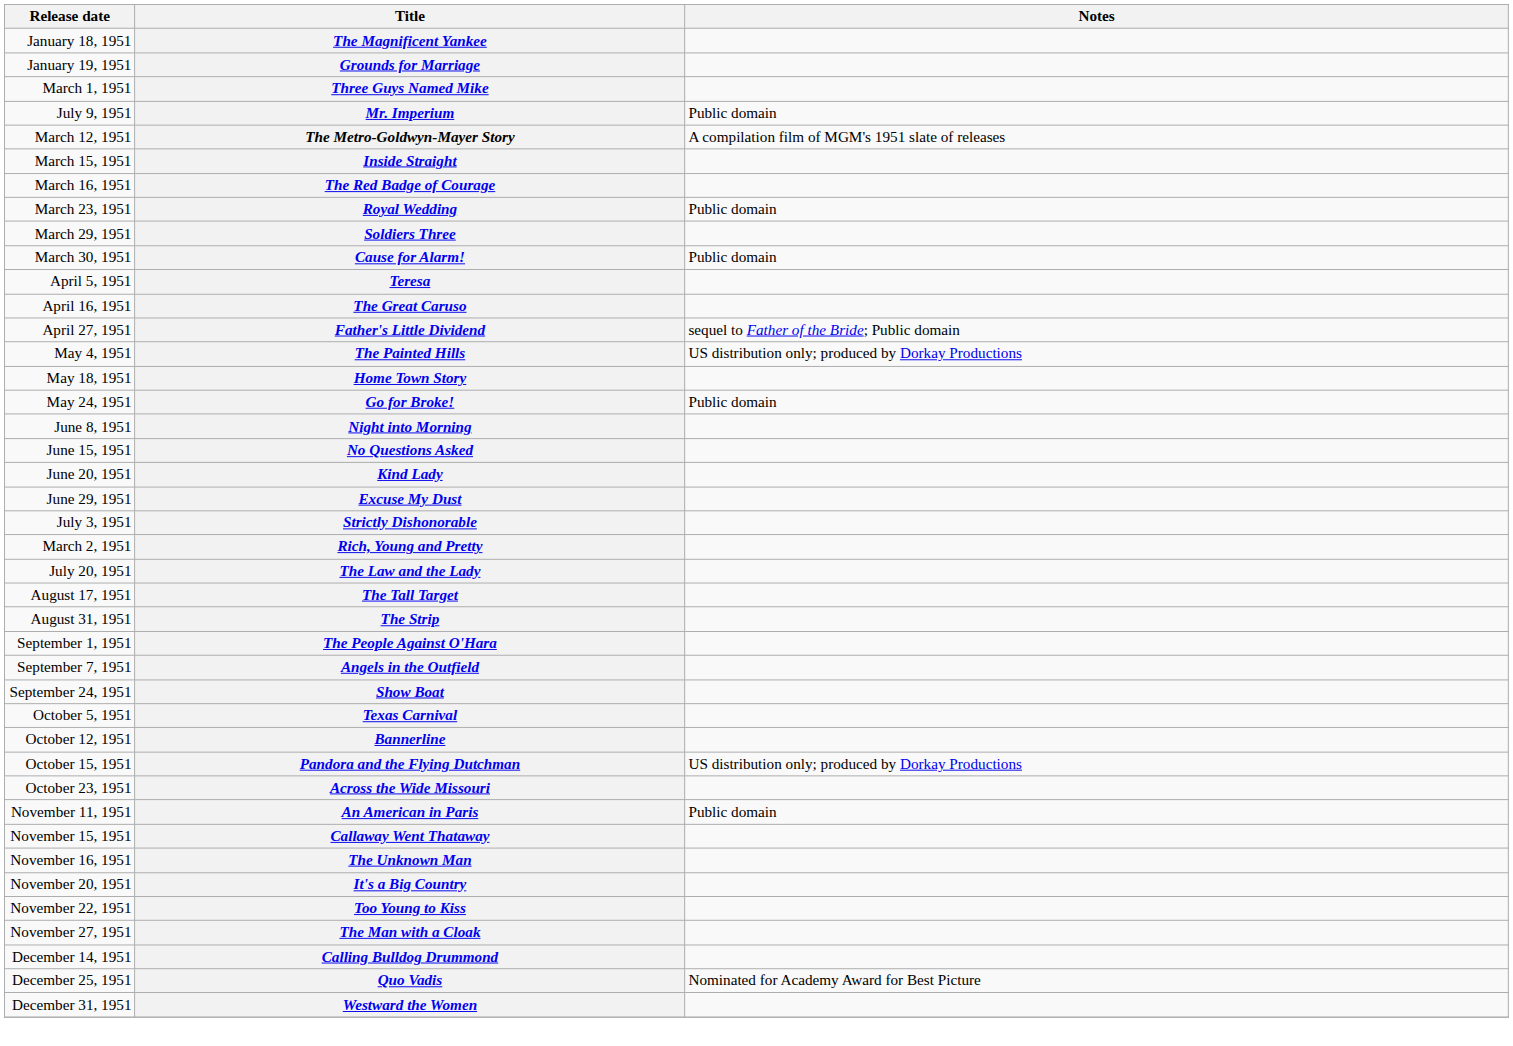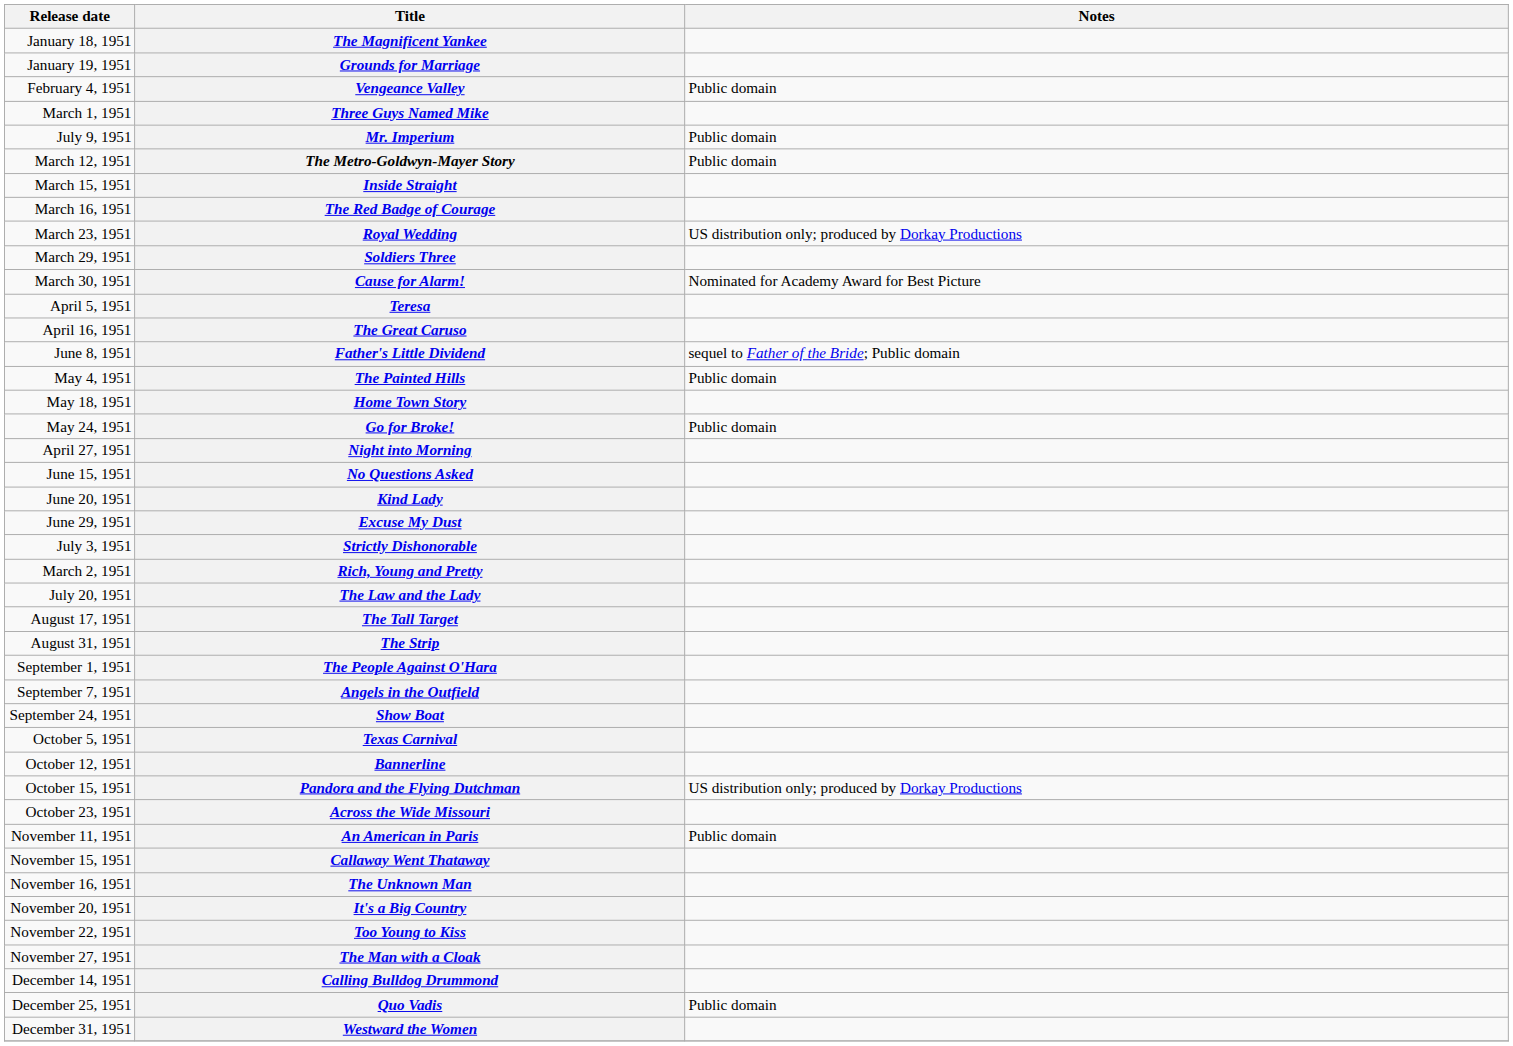 <table class="wikitable sortable" style="width:100%;">
 <tr>
 <th scope="col" style="width:130px;">Release date</th>
 <th>Title</th>
 <th>Notes</th>
 </tr>
 <tr>
 <td style="text-align:right;">January 18, 1951</td>
 <th scope="row"><em><a href='#'>The Magnificent Yankee</a></em></th>
 <td></td>
 </tr>
 <tr>
 <td style="text-align:right;">January 19, 1951</td>
 <th scope="row"><em><a href='#'>Grounds for Marriage</a></em></th>
 <td></td>
 </tr>
 <tr>
+<td style="text-align:right;">February 4, 1951</td>
+<th scope="row"><em><a href='#'>Vengeance Valley</a></em></th>
+<td>Public domain</td>
+</tr>
+<tr>
 <td style="text-align:right;">March 1, 1951</td>
 <th scope="row"><em><a href='#'>Three Guys Named Mike</a></em></th>
 <td></td>
 </tr>
 <tr>
 <td style="text-align:right;">July 9, 1951</td>
 <th scope="row"><em><a href='#'>Mr. Imperium</a></em></th>
 <td>Public domain</td>
 </tr>
 <tr>
 <td style="text-align:right;">March 12, 1951</td>
 <th scope="row"><em>The Metro-Goldwyn-Mayer Story</em></th>
-<td>A compilation film of MGM's 1951 slate of releases</td>
+<td>Public domain</td>
 </tr>
 <tr>
 <td style="text-align:right;">March 15, 1951</td>
 <th scope="row"><em><a href='#'>Inside Straight</a></em></th>
 <td></td>
 </tr>
 <tr>
 <td style="text-align:right;">March 16, 1951</td>
 <th scope="row"><em><a href='#'>The Red Badge of Courage</a></em></th>
 <td></td>
 </tr>
 <tr>
 <td style="text-align:right;">March 23, 1951</td>
 <th scope="row"><em><a href='#'>Royal Wedding</a></em></th>
-<td>Public domain</td>
+<td>US distribution only; produced by <a href='#'>Dorkay Productions</a></td>
 </tr>
 <tr>
 <td style="text-align:right;">March 29, 1951</td>
 <th scope="row"><em><a href='#'>Soldiers Three</a></em></th>
 <td></td>
 </tr>
 <tr>
 <td style="text-align:right;">March 30, 1951</td>
 <th scope="row"><em><a href='#'>Cause for Alarm!</a></em></th>
-<td>Public domain</td>
+<td>Nominated for Academy Award for Best Picture</td>
 </tr>
 <tr>
 <td style="text-align:right;">April 5, 1951</td>
 <th scope="row"><em><a href='#'>Teresa</a></em></th>
 <td></td>
 </tr>
 <tr>
 <td style="text-align:right;">April 16, 1951</td>
 <th scope="row"><em><a href='#'>The Great Caruso</a></em></th>
 <td></td>
 </tr>
 <tr>
-<td style="text-align:right;">April 27, 1951</td>
+<td style="text-align:right;">June 8, 1951</td>
 <th scope="row"><em><a href='#'>Father's Little Dividend</a></em></th>
 <td>sequel to <em><a href='#'>Father of the Bride</a></em>; Public domain</td>
 </tr>
 <tr>
 <td style="text-align:right;">May 4, 1951</td>
 <th scope="row"><em><a href='#'>The Painted Hills</a></em></th>
-<td>US distribution only; produced by <a href='#'>Dorkay Productions</a></td>
+<td>Public domain</td>
 </tr>
 <tr>
 <td style="text-align:right;">May 18, 1951</td>
 <th scope="row"><em><a href='#'>Home Town Story</a></em></th>
 <td></td>
 </tr>
 <tr>
 <td style="text-align:right;">May 24, 1951</td>
 <th scope="row"><em><a href='#'>Go for Broke!</a></em></th>
 <td>Public domain</td>
 </tr>
 <tr>
-<td style="text-align:right;">June 8, 1951</td>
+<td style="text-align:right;">April 27, 1951</td>
 <th scope="row"><em><a href='#'>Night into Morning</a></em></th>
 <td></td>
 </tr>
 <tr>
 <td style="text-align:right;">June 15, 1951</td>
 <th scope="row"><em><a href='#'>No Questions Asked</a></em></th>
 <td></td>
 </tr>
 <tr>
 <td style="text-align:right;">June 20, 1951</td>
 <th scope="row"><em><a href='#'>Kind Lady</a></em></th>
 <td></td>
 </tr>
 <tr>
 <td style="text-align:right;">June 29, 1951</td>
 <th scope="row"><em><a href='#'>Excuse My Dust</a></em></th>
 <td></td>
 </tr>
 <tr>
 <td style="text-align:right;">July 3, 1951</td>
 <th scope="row"><em><a href='#'>Strictly Dishonorable</a></em></th>
 <td></td>
 </tr>
 <tr>
 <td style="text-align:right;">March 2, 1951</td>
 <th scope="row"><em><a href='#'>Rich, Young and Pretty</a></em></th>
 <td></td>
 </tr>
 <tr>
 <td style="text-align:right;">July 20, 1951</td>
 <th scope="row"><em><a href='#'>The Law and the Lady</a></em></th>
 <td></td>
 </tr>
 <tr>
 <td style="text-align:right;">August 17, 1951</td>
 <th scope="row"><em><a href='#'>The Tall Target</a></em></th>
 <td></td>
 </tr>
 <tr>
 <td style="text-align:right;">August 31, 1951</td>
 <th scope="row"><em><a href='#'>The Strip</a></em></th>
 <td></td>
 </tr>
 <tr>
 <td style="text-align:right;">September 1, 1951</td>
 <th scope="row"><em><a href='#'>The People Against O'Hara</a></em></th>
 <td></td>
 </tr>
 <tr>
 <td style="text-align:right;">September 7, 1951</td>
 <th scope="row"><em><a href='#'>Angels in the Outfield</a></em></th>
 <td></td>
 </tr>
 <tr>
 <td style="text-align:right;">September 24, 1951</td>
 <th scope="row"><em><a href='#'>Show Boat</a></em></th>
 <td></td>
 </tr>
 <tr>
 <td style="text-align:right;">October 5, 1951</td>
 <th scope="row"><em><a href='#'>Texas Carnival</a></em></th>
 <td></td>
 </tr>
 <tr>
 <td style="text-align:right;">October 12, 1951</td>
 <th scope="row"><em><a href='#'>Bannerline</a></em></th>
 <td></td>
 </tr>
 <tr>
 <td style="text-align:right;">October 15, 1951</td>
 <th scope="row"><em><a href='#'>Pandora and the Flying Dutchman</a></em></th>
 <td>US distribution only; produced by <a href='#'>Dorkay Productions</a></td>
 </tr>
 <tr>
 <td style="text-align:right;">October 23, 1951</td>
 <th scope="row"><em><a href='#'>Across the Wide Missouri</a></em></th>
 <td></td>
 </tr>
 <tr>
 <td style="text-align:right;">November 11, 1951</td>
 <th scope="row"><em><a href='#'>An American in Paris</a></em></th>
 <td>Public domain</td>
 </tr>
 <tr>
 <td style="text-align:right;">November 15, 1951</td>
 <th scope="row"><em><a href='#'>Callaway Went Thataway</a></em></th>
 <td></td>
 </tr>
 <tr>
 <td style="text-align:right;">November 16, 1951</td>
 <th scope="row"><em><a href='#'>The Unknown Man</a></em></th>
 <td></td>
 </tr>
 <tr>
 <td style="text-align:right;">November 20, 1951</td>
 <th scope="row"><em><a href='#'>It's a Big Country</a></em></th>
 <td></td>
 </tr>
 <tr>
 <td style="text-align:right;">November 22, 1951</td>
 <th scope="row"><em><a href='#'>Too Young to Kiss</a></em></th>
 <td></td>
 </tr>
 <tr>
 <td style="text-align:right;">November 27, 1951</td>
 <th scope="row"><em><a href='#'>The Man with a Cloak</a></em></th>
 <td></td>
 </tr>
 <tr>
 <td style="text-align:right;">December 14, 1951</td>
 <th scope="row"><em><a href='#'>Calling Bulldog Drummond</a></em></th>
 <td></td>
 </tr>
 <tr>
 <td style="text-align:right;">December 25, 1951</td>
 <th scope="row"><em><a href='#'>Quo Vadis</a></em></th>
-<td>Nominated for Academy Award for Best Picture</td>
+<td>Public domain</td>
 </tr>
 <tr>
 <td style="text-align:right;">December 31, 1951</td>
 <th scope="row"><em><a href='#'>Westward the Women</a></em></th>
 <td></td>
 </tr>
 <tr>
 </tr>
 </table>
